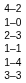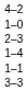 <table cellspacing=1 width=70%>
 <tr>
 <th width=25%></th>
 <th width=30%></th>
 <th width=15%></th>
 <th width=30%></th>
 </tr>
 <tr>
 <td></td>
 <td align=right></td>
 <td align=center>4–2</td>
 <td></td>
 </tr>
 <tr>
 <td></td>
 <td align=right></td>
 <td align=center>1–0</td>
 <td></td>
 </tr>
 <tr>
 <td></td>
 <td align=right></td>
 <td align=center>2–3</td>
 <td></td>
 </tr>
 <tr>
 <td></td>
 <td align=right></td>
-<td align=center>1–1</td>
+<td align=center>1–4</td>
 <td></td>
 </tr>
 <tr>
 <td></td>
 <td align=right></td>
-<td align=center>1–4</td>
+<td align=center>1–1</td>
 <td></td>
 </tr>
 <tr>
 <td></td>
 <td align=right></td>
 <td align=center>3–3</td>
 <td></td>
 </tr>
 </table>
